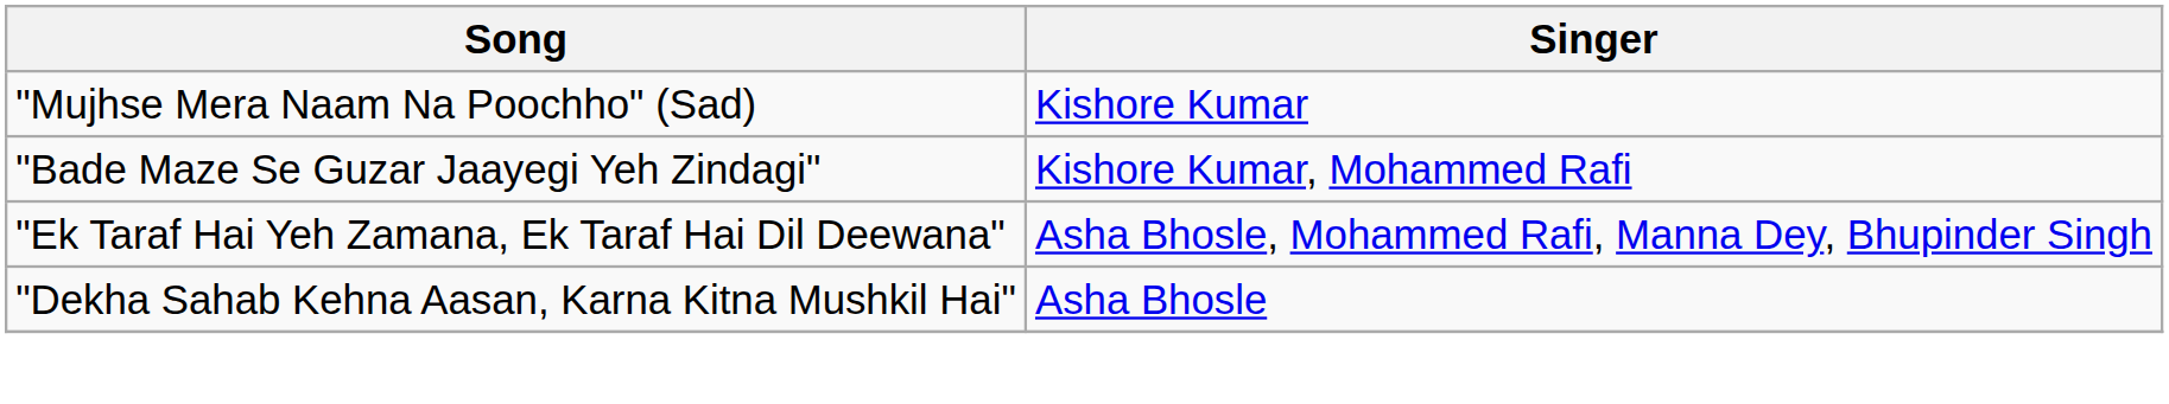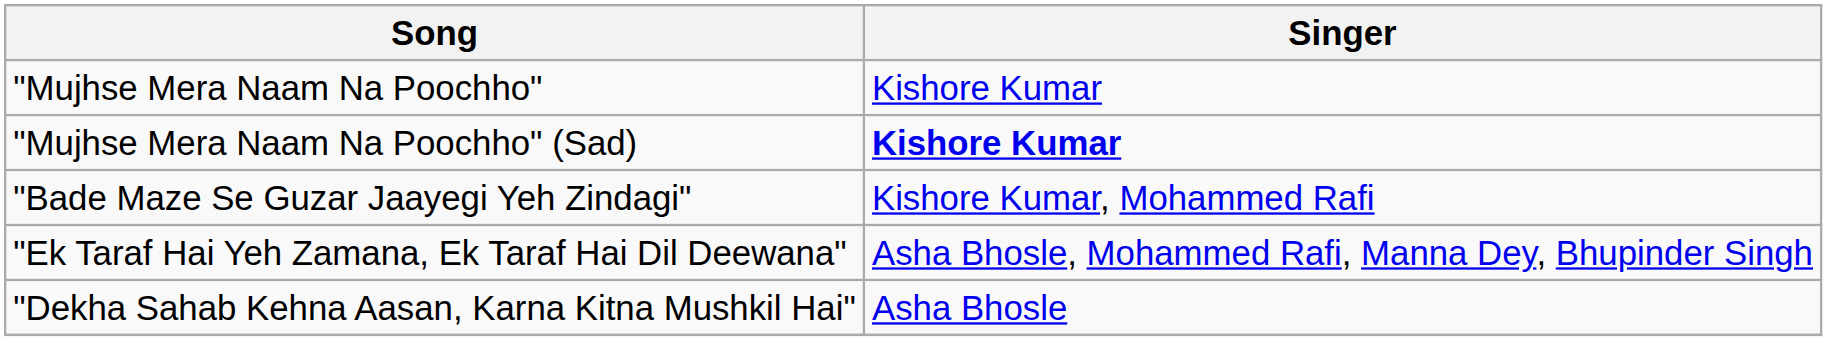 <table class="wikitable" style="font-size:95%;">
 <tr>
 <th>Song</th>
 <th>Singer</th>
 </tr>
 <tr>
+<td>"Mujhse Mera Naam Na Poochho"</td>
+<td><a href='#'>Kishore Kumar</a></td>
+</tr>
+<tr>
 <td>"Mujhse Mera Naam Na Poochho" (Sad)</td>
-<td><a href='#'>Kishore Kumar</a></td>
+<td><strong><a href='#'>Kishore Kumar</a></strong></td>
 </tr>
 <tr>
 <td>"Bade Maze Se Guzar Jaayegi Yeh Zindagi"</td>
 <td><a href='#'>Kishore Kumar</a>, <a href='#'>Mohammed Rafi</a></td>
 </tr>
 <tr>
 <td>"Ek Taraf Hai Yeh Zamana, Ek Taraf Hai Dil Deewana"</td>
 <td><a href='#'>Asha Bhosle</a>, <a href='#'>Mohammed Rafi</a>, <a href='#'>Manna Dey</a>, <a href='#'>Bhupinder Singh</a></td>
 </tr>
 <tr>
 <td>"Dekha Sahab Kehna Aasan, Karna Kitna Mushkil Hai"</td>
 <td><a href='#'>Asha Bhosle</a></td>
 </tr>
 <tr>
 </tr>
 </table>
